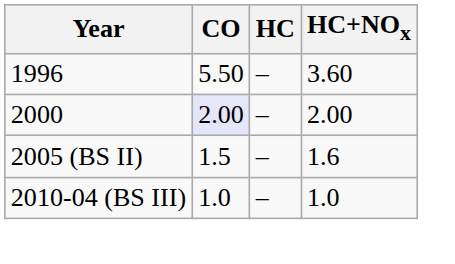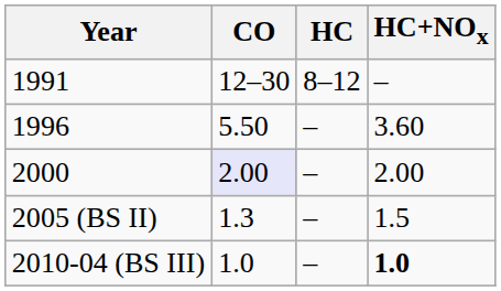 <table class="wikitable">
 <tr>
 <th>Year</th>
 <th>CO</th>
 <th>HC</th>
 <th>HC+NO<sub>x</sub></th>
+</tr>
+<tr>
+<td>1991</td>
+<td>12–30</td>
+<td>8–12</td>
+<td>–</td>
 </tr>
 <tr>
 <td>1996</td>
 <td>5.50</td>
 <td>–</td>
 <td>3.60</td>
 </tr>
 <tr>
 <td>2000</td>
 <td style="background: lavender;">2.00</td>
 <td>–</td>
 <td>2.00</td>
 </tr>
 <tr>
 <td>2005 (BS II)</td>
+<td>1.3</td>
+<td>–</td>
 <td>1.5</td>
-<td>–</td>
-<td>1.6</td>
 </tr>
 <tr>
 <td>2010-04 (BS III)</td>
 <td>1.0</td>
 <td>–</td>
-<td>1.0</td>
+<td><strong>1.0</strong></td>
 </tr>
 </table>
